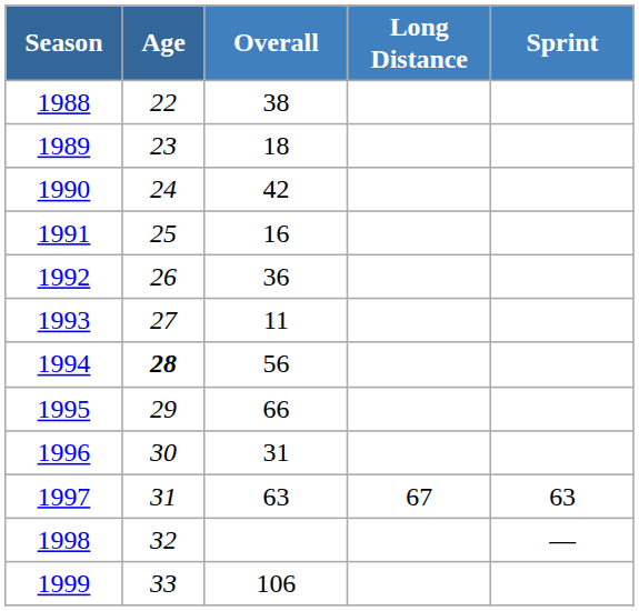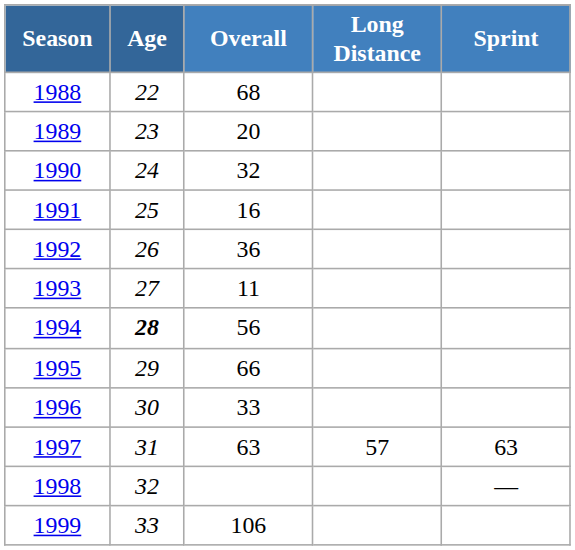 <table class="wikitable" style="font-size:95%; text-align:center; border:grey solid 1px; border-collapse:collapse; background:#ffffff;">
 <tr>
 <th style="background-color:#369; color:white; width:60px;" rowspan="2"> Season </th>
 <th style="background-color:#369; color:white; width:40px;" rowspan="2"> Age </th>
 </tr>
 <tr>
 <th style="background-color:#4180be; color:white; width:75px;">Overall</th>
 <th style="background-color:#4180be; color:white; width:75px;">Long Distance</th>
 <th style="background-color:#4180be; color:white; width:75px;">Sprint</th>
 </tr>
 <tr>
 <td><a href='#'>1988</a></td>
 <td><em>22</em></td>
-<td>38</td>
+<td>68</td>
 <td></td>
 <td></td>
 </tr>
 <tr>
 <td><a href='#'>1989</a></td>
 <td><em>23</em></td>
-<td>18</td>
+<td>20</td>
 <td></td>
 <td></td>
 </tr>
 <tr>
 <td><a href='#'>1990</a></td>
 <td><em>24</em></td>
-<td>42</td>
+<td>32</td>
 <td></td>
 <td></td>
 </tr>
 <tr>
 <td><a href='#'>1991</a></td>
 <td><em>25</em></td>
 <td>16</td>
 <td></td>
 <td></td>
 </tr>
 <tr>
 <td><a href='#'>1992</a></td>
 <td><em>26</em></td>
 <td>36</td>
 <td></td>
 <td></td>
 </tr>
 <tr>
 <td><a href='#'>1993</a></td>
 <td><em>27</em></td>
 <td>11</td>
 <td></td>
 <td></td>
 </tr>
 <tr>
 <td><a href='#'>1994</a></td>
 <td><strong><em>28</em></strong></td>
 <td>56</td>
 <td></td>
 <td></td>
 </tr>
 <tr>
 <td><a href='#'>1995</a></td>
 <td><em>29</em></td>
 <td>66</td>
 <td></td>
 <td></td>
 </tr>
 <tr>
 <td><a href='#'>1996</a></td>
 <td><em>30</em></td>
-<td>31</td>
+<td>33</td>
 <td></td>
 <td></td>
 </tr>
 <tr>
 <td><a href='#'>1997</a></td>
 <td><em>31</em></td>
 <td>63</td>
-<td>67</td>
+<td>57</td>
 <td>63</td>
 </tr>
 <tr>
 <td><a href='#'>1998</a></td>
 <td><em>32</em></td>
 <td></td>
 <td></td>
 <td>—</td>
 </tr>
 <tr>
 <td><a href='#'>1999</a></td>
 <td><em>33</em></td>
 <td>106</td>
 <td></td>
 <td></td>
 </tr>
 </table>
